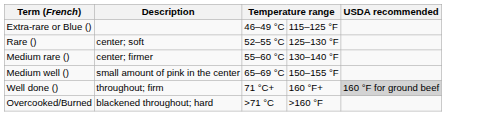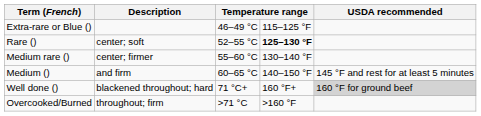 <table class="wikitable">
 <tr>
 <th>Term (<em>French</em>)</th>
 <th>Description</th>
 <th colspan="2">Temperature range</th>
 <th>USDA recommended</th>
 </tr>
 <tr>
 <td>Extra-rare or Blue ()</td>
 <td></td>
 <td>46–49 °C</td>
 <td>115–125 °F</td>
 <td></td>
 </tr>
 <tr>
 <td>Rare ()</td>
 <td> center; soft</td>
 <td>52–55 °C</td>
-<td>125–130 °F</td>
+<td><strong>125–130 °F</strong></td>
 <td></td>
 </tr>
 <tr>
 <td>Medium rare ()</td>
 <td> center; firmer</td>
 <td>55–60 °C</td>
 <td>130–140 °F</td>
 <td></td>
 </tr>
 <tr>
-<td>Medium well ()</td>
-<td>small amount of pink in the center</td>
-<td>65–69 °C</td>
-<td>150–155 °F</td>
-<td></td>
+<td>Medium ()</td>
+<td> and firm</td>
+<td>60–65 °C</td>
+<td>140–150 °F</td>
+<td>145 °F and rest for at least 5 minutes</td>
 </tr>
 <tr>
 <td>Well done ()</td>
-<td> throughout; firm</td>
+<td>blackened throughout; hard</td>
 <td>71 °C+</td>
 <td>160 °F+</td>
 <td style="background: lightgrey;">160 °F for ground beef</td>
 </tr>
 <tr>
 <td>Overcooked/Burned</td>
-<td>blackened throughout; hard</td>
+<td> throughout; firm</td>
 <td>>71 °C</td>
 <td>>160 °F</td>
 <td></td>
 </tr>
 </table>
